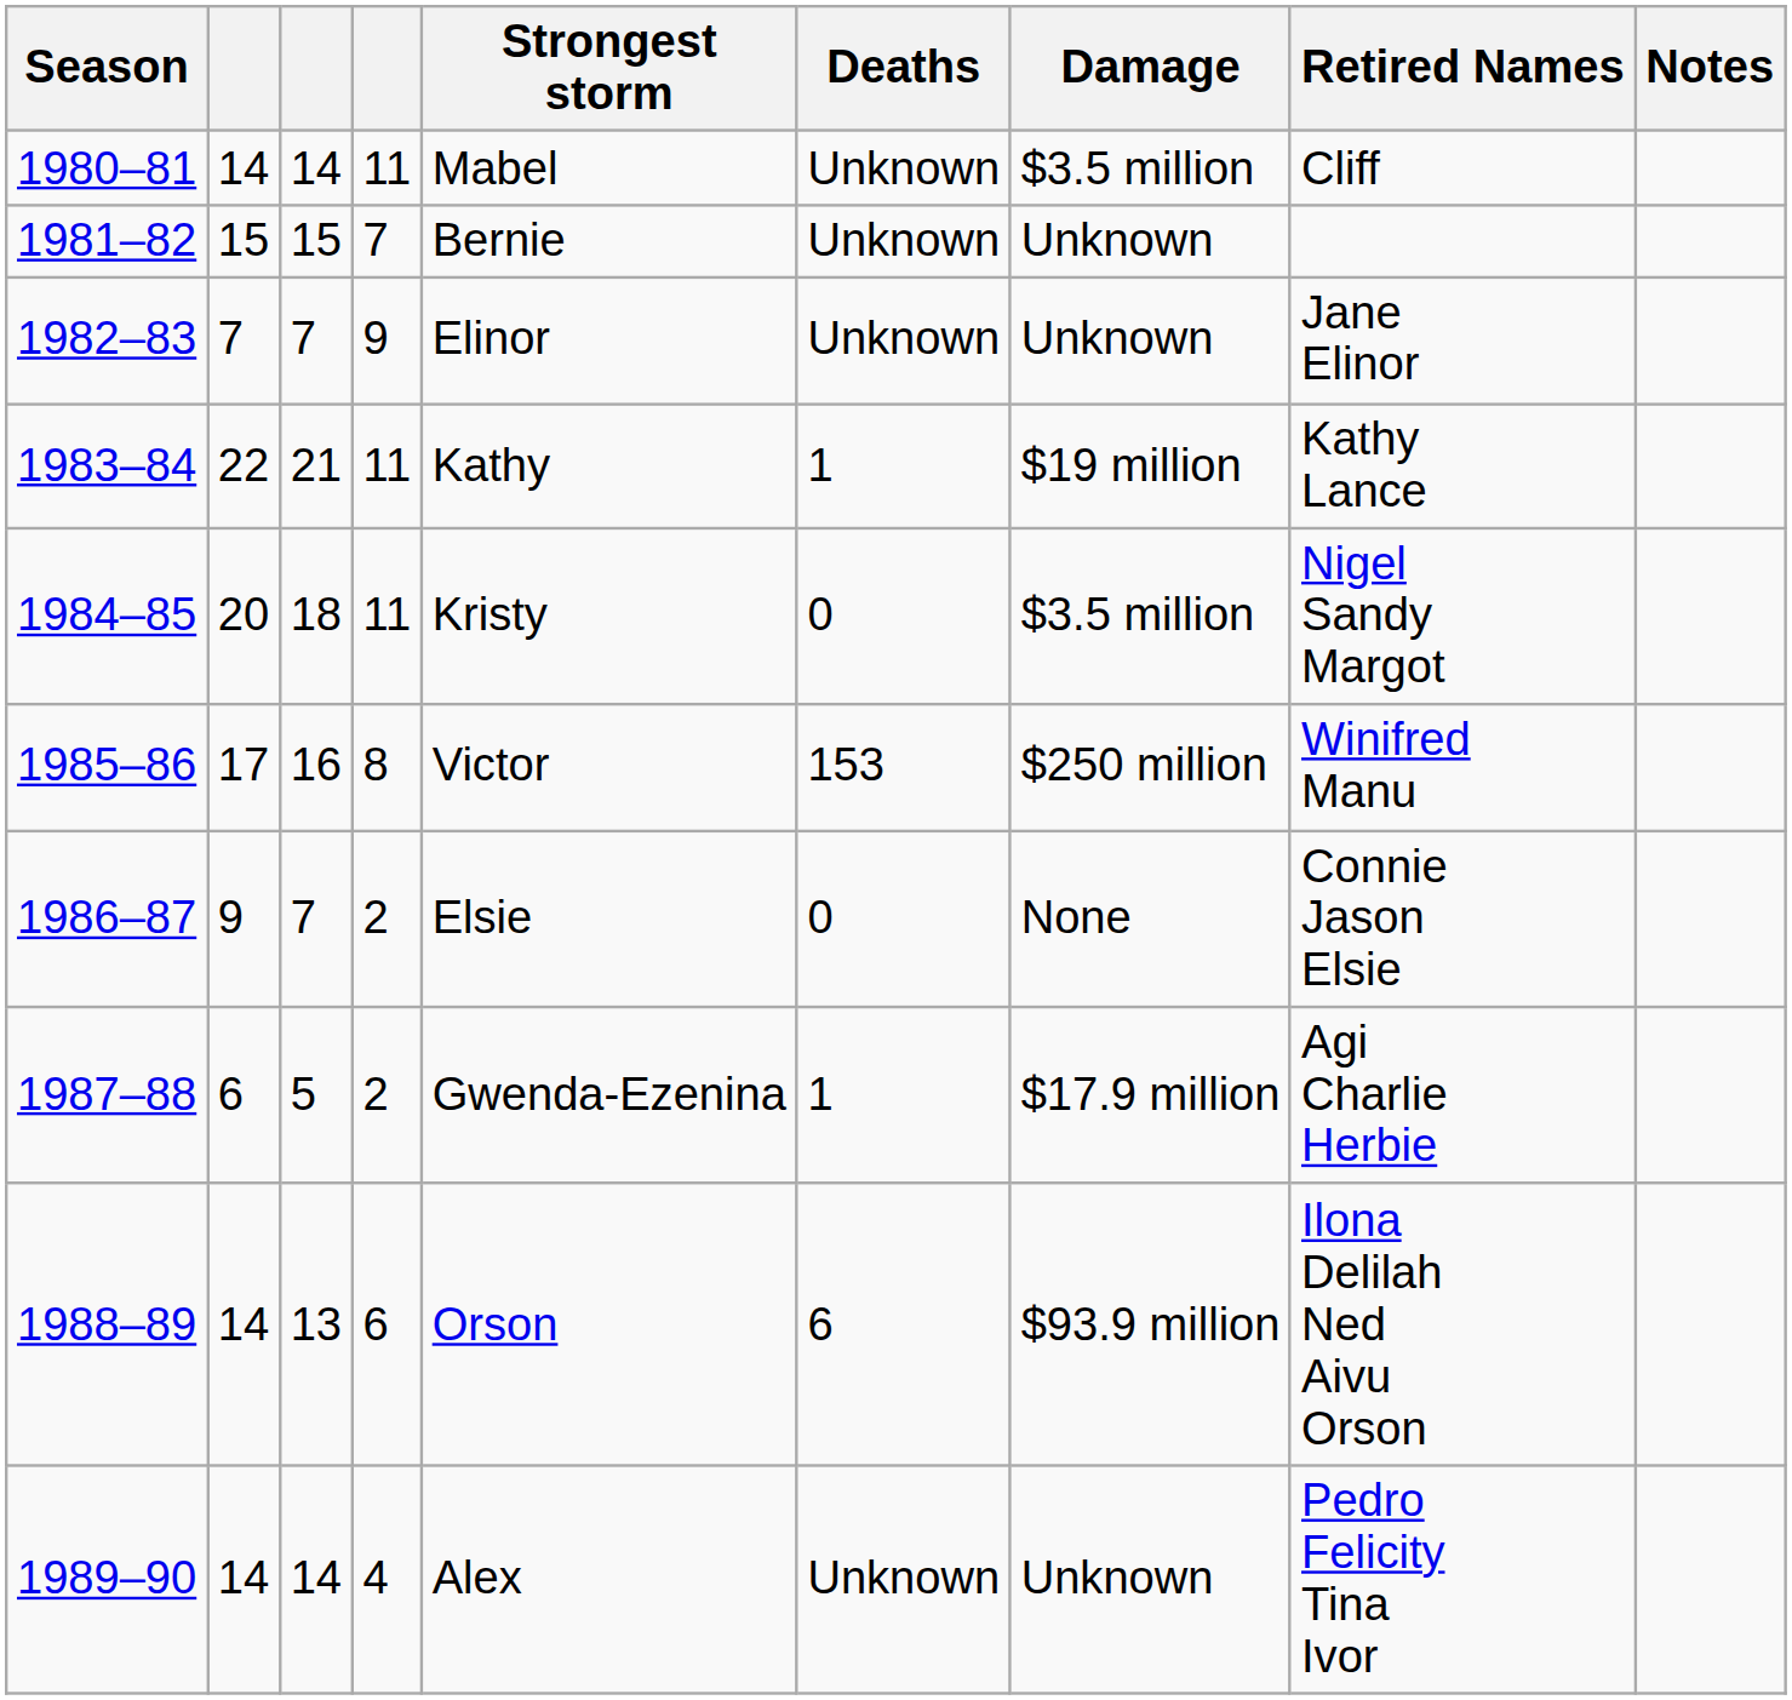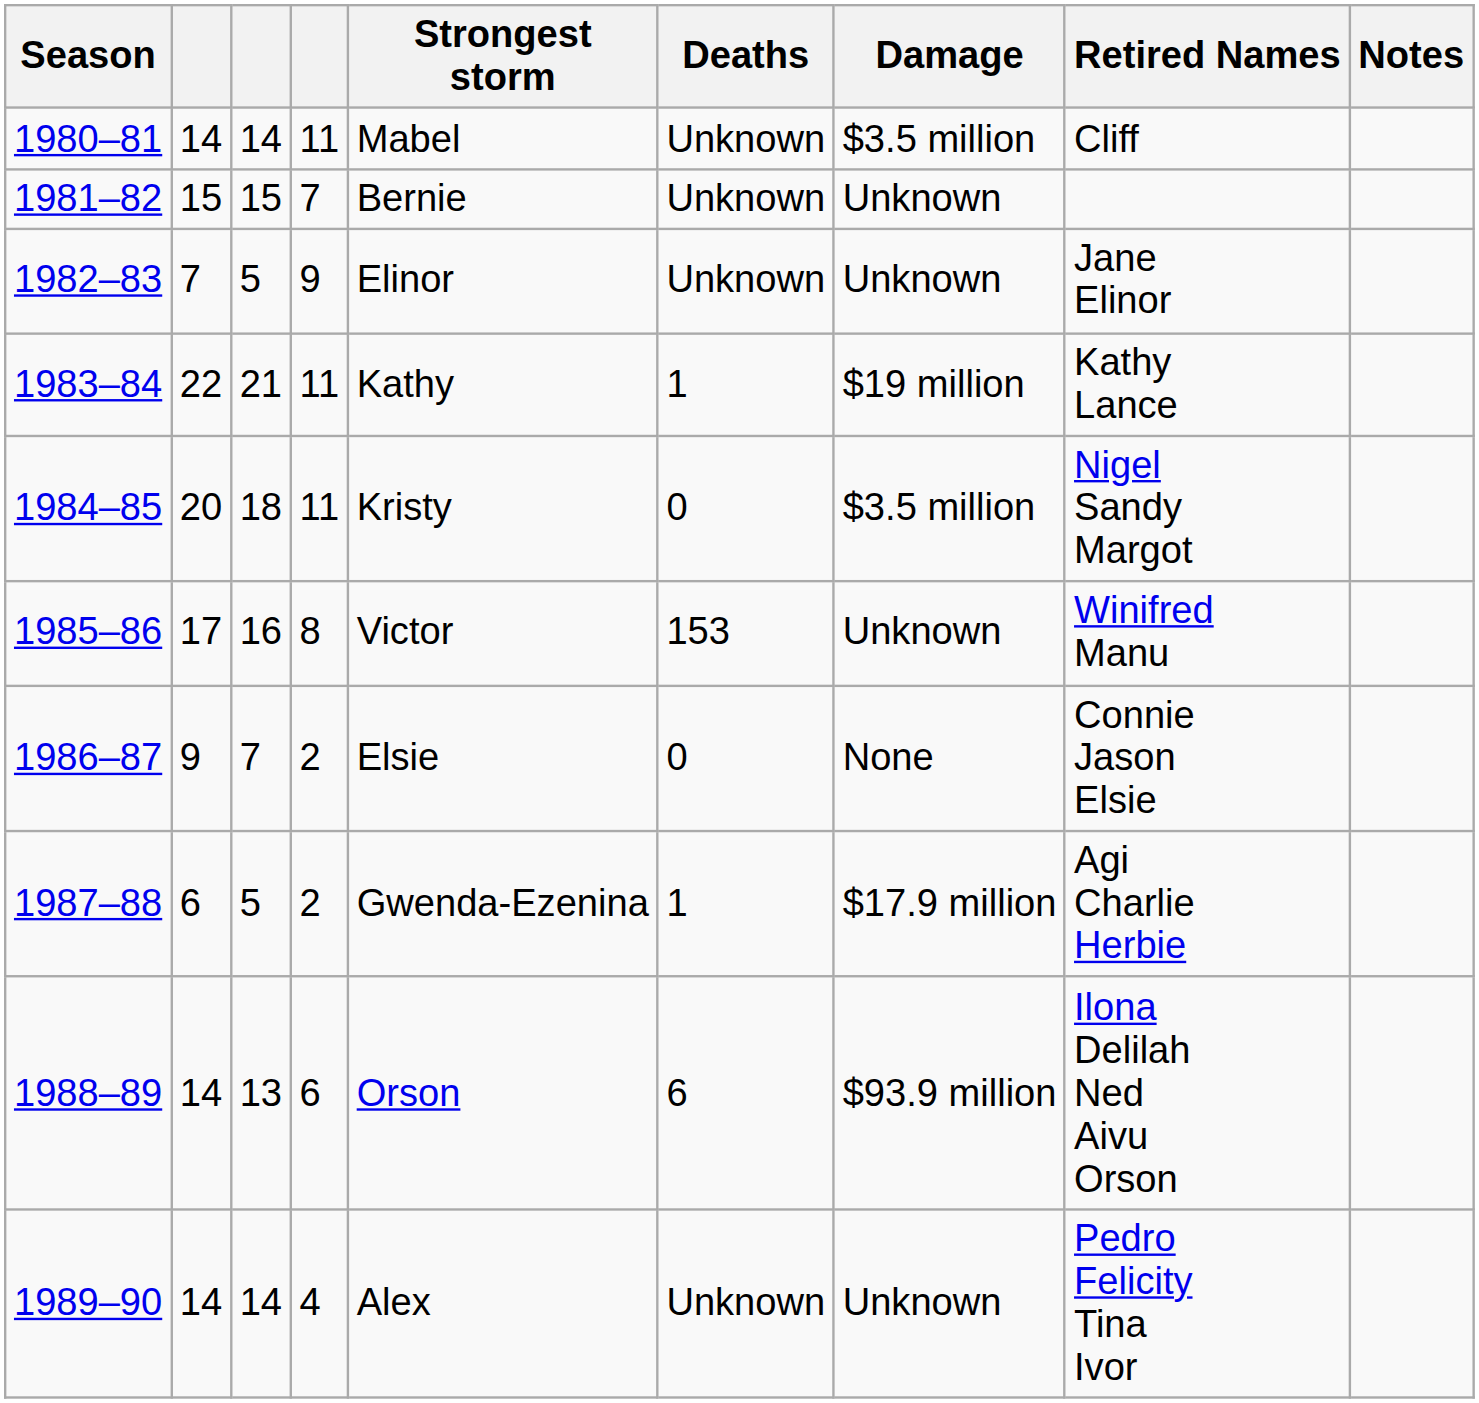 <table class="wikitable sortable">
 <tr>
 <th>Season</th>
 <th></th>
 <th></th>
 <th></th>
 <th>Strongest<br>storm</th>
 <th>Deaths</th>
 <th>Damage</th>
 <th class=unsortable>Retired Names</th>
 <th class=unsortable>Notes</th>
 </tr>
 <tr>
 <td><a href='#'>1980–81</a></td>
 <td>14</td>
 <td>14</td>
 <td>11</td>
 <td> Mabel</td>
 <td>Unknown</td>
 <td>$3.5  million</td>
 <td> Cliff</td>
 <td></td>
 </tr>
 <tr>
 <td><a href='#'>1981–82</a></td>
 <td>15</td>
 <td>15</td>
 <td>7</td>
 <td> Bernie</td>
 <td>Unknown</td>
 <td>Unknown</td>
 <td></td>
 <td></td>
 </tr>
 <tr>
 <td><a href='#'>1982–83</a></td>
 <td>7</td>
-<td>7</td>
+<td>5</td>
 <td>9</td>
 <td> Elinor</td>
 <td>Unknown</td>
 <td>Unknown</td>
 <td> Jane<br> Elinor</td>
 <td></td>
 </tr>
 <tr>
 <td><a href='#'>1983–84</a></td>
 <td>22</td>
 <td>21</td>
 <td>11</td>
 <td> Kathy</td>
 <td>1</td>
 <td>$19 million</td>
 <td> Kathy<br> Lance</td>
 <td></td>
 </tr>
 <tr>
 <td><a href='#'>1984–85</a></td>
 <td>20</td>
 <td>18</td>
 <td>11</td>
 <td> Kristy</td>
 <td>0</td>
 <td>$3.5  million</td>
 <td> <a href='#'>Nigel</a><br> Sandy<br> Margot</td>
 <td></td>
 </tr>
 <tr>
 <td><a href='#'>1985–86</a></td>
 <td>17</td>
 <td>16</td>
 <td>8</td>
 <td> Victor</td>
 <td>153</td>
-<td>$250 million</td>
+<td>Unknown</td>
 <td> <a href='#'>Winifred</a><br> Manu</td>
 <td></td>
 </tr>
 <tr>
 <td><a href='#'>1986–87</a></td>
 <td>9</td>
 <td>7</td>
 <td>2</td>
 <td> Elsie</td>
 <td>0</td>
 <td>None</td>
 <td> Connie<br> Jason<br> Elsie</td>
 <td></td>
 </tr>
 <tr>
 <td><a href='#'>1987–88</a></td>
 <td>6</td>
 <td>5</td>
 <td>2</td>
 <td> Gwenda-Ezenina</td>
 <td>1</td>
 <td>$17.9 million</td>
 <td> Agi<br> Charlie<br> <a href='#'>Herbie</a></td>
 <td></td>
 </tr>
 <tr>
 <td><a href='#'>1988–89</a></td>
 <td>14</td>
 <td>13</td>
 <td>6</td>
 <td> <a href='#'>Orson</a></td>
 <td>6</td>
 <td>$93.9 million</td>
 <td> <a href='#'>Ilona</a><br> Delilah<br> Ned<br> Aivu<br> Orson</td>
 <td></td>
 </tr>
 <tr>
 <td><a href='#'>1989–90</a></td>
 <td>14</td>
 <td>14</td>
 <td>4</td>
 <td> Alex</td>
 <td>Unknown</td>
 <td>Unknown</td>
 <td> <a href='#'>Pedro</a><br> <a href='#'>Felicity</a><br> Tina<br> Ivor</td>
 <td></td>
 </tr>
 </table>
